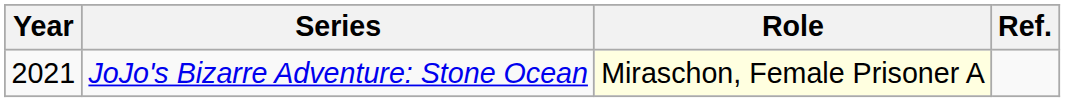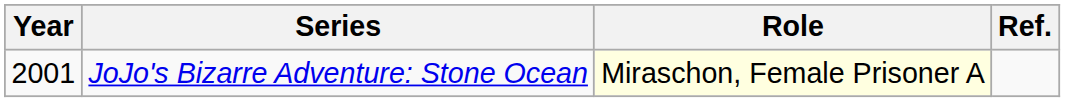 <table class="wikitable sortable plainrowheaders">
 <tr>
 <th scope="col">Year</th>
 <th scope="col">Series</th>
 <th scope="col">Role</th>
 <th scope="col" class="unsortable">Ref.</th>
 </tr>
 <tr>
-<td>2021</td>
+<td>2001</td>
 <td><em><a href='#'>JoJo's Bizarre Adventure: Stone Ocean</a></em></td>
 <td style="background: lightyellow;">Miraschon, Female Prisoner A</td>
 <td></td>
 </tr>
 </table>
